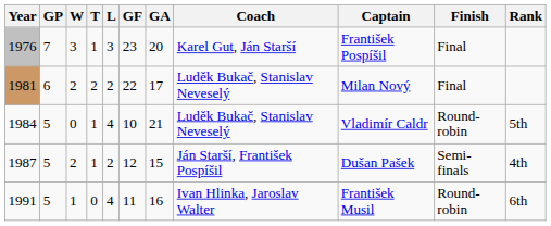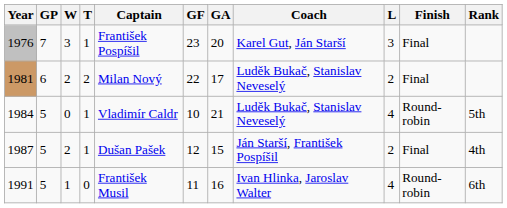 <table class="wikitable sortable">
 <tr>
 <th>Year</th>
 <th>GP</th>
 <th>W</th>
 <th>T</th>
-<th>L</th>
+<th>Captain</th>
 <th>GF</th>
 <th>GA</th>
 <th>Coach</th>
-<th>Captain</th>
+<th>L</th>
 <th>Finish</th>
 <th>Rank</th>
 </tr>
 <tr>
 <td style="background:silver;">1976</td>
 <td>7</td>
 <td>3</td>
 <td>1</td>
-<td>3</td>
+<td><a href='#'>František Pospíšil</a></td>
 <td>23</td>
 <td>20</td>
 <td><a href='#'>Karel Gut</a>, <a href='#'>Ján Starší</a></td>
-<td><a href='#'>František Pospíšil</a></td>
+<td>3</td>
 <td>Final</td>
 <td></td>
 </tr>
 <tr>
 <td style="background:#c96;">1981</td>
 <td>6</td>
 <td>2</td>
 <td>2</td>
-<td>2</td>
+<td><a href='#'>Milan Nový</a></td>
 <td>22</td>
 <td>17</td>
 <td><a href='#'>Luděk Bukač</a>, <a href='#'>Stanislav Neveselý</a></td>
-<td><a href='#'>Milan Nový</a></td>
+<td>2</td>
 <td>Final</td>
 <td></td>
 </tr>
 <tr>
 <td>1984</td>
 <td>5</td>
 <td>0</td>
 <td>1</td>
-<td>4</td>
+<td><a href='#'>Vladimír Caldr</a></td>
 <td>10</td>
 <td>21</td>
 <td><a href='#'>Luděk Bukač</a>, <a href='#'>Stanislav Neveselý</a></td>
-<td><a href='#'>Vladimír Caldr</a></td>
+<td>4</td>
 <td>Round-robin</td>
 <td>5th</td>
 </tr>
 <tr>
 <td>1987</td>
 <td>5</td>
 <td>2</td>
 <td>1</td>
-<td>2</td>
+<td><a href='#'>Dušan Pašek</a></td>
 <td>12</td>
 <td>15</td>
 <td><a href='#'>Ján Starší</a>, <a href='#'>František Pospíšil</a></td>
-<td><a href='#'>Dušan Pašek</a></td>
-<td>Semi-finals</td>
+<td>2</td>
+<td>Final</td>
 <td>4th</td>
 </tr>
 <tr>
 <td>1991</td>
 <td>5</td>
 <td>1</td>
 <td>0</td>
-<td>4</td>
+<td><a href='#'>František Musil</a></td>
 <td>11</td>
 <td>16</td>
 <td><a href='#'>Ivan Hlinka</a>, <a href='#'>Jaroslav Walter</a></td>
-<td><a href='#'>František Musil</a></td>
+<td>4</td>
 <td>Round-robin</td>
 <td>6th</td>
 </tr>
 </table>
